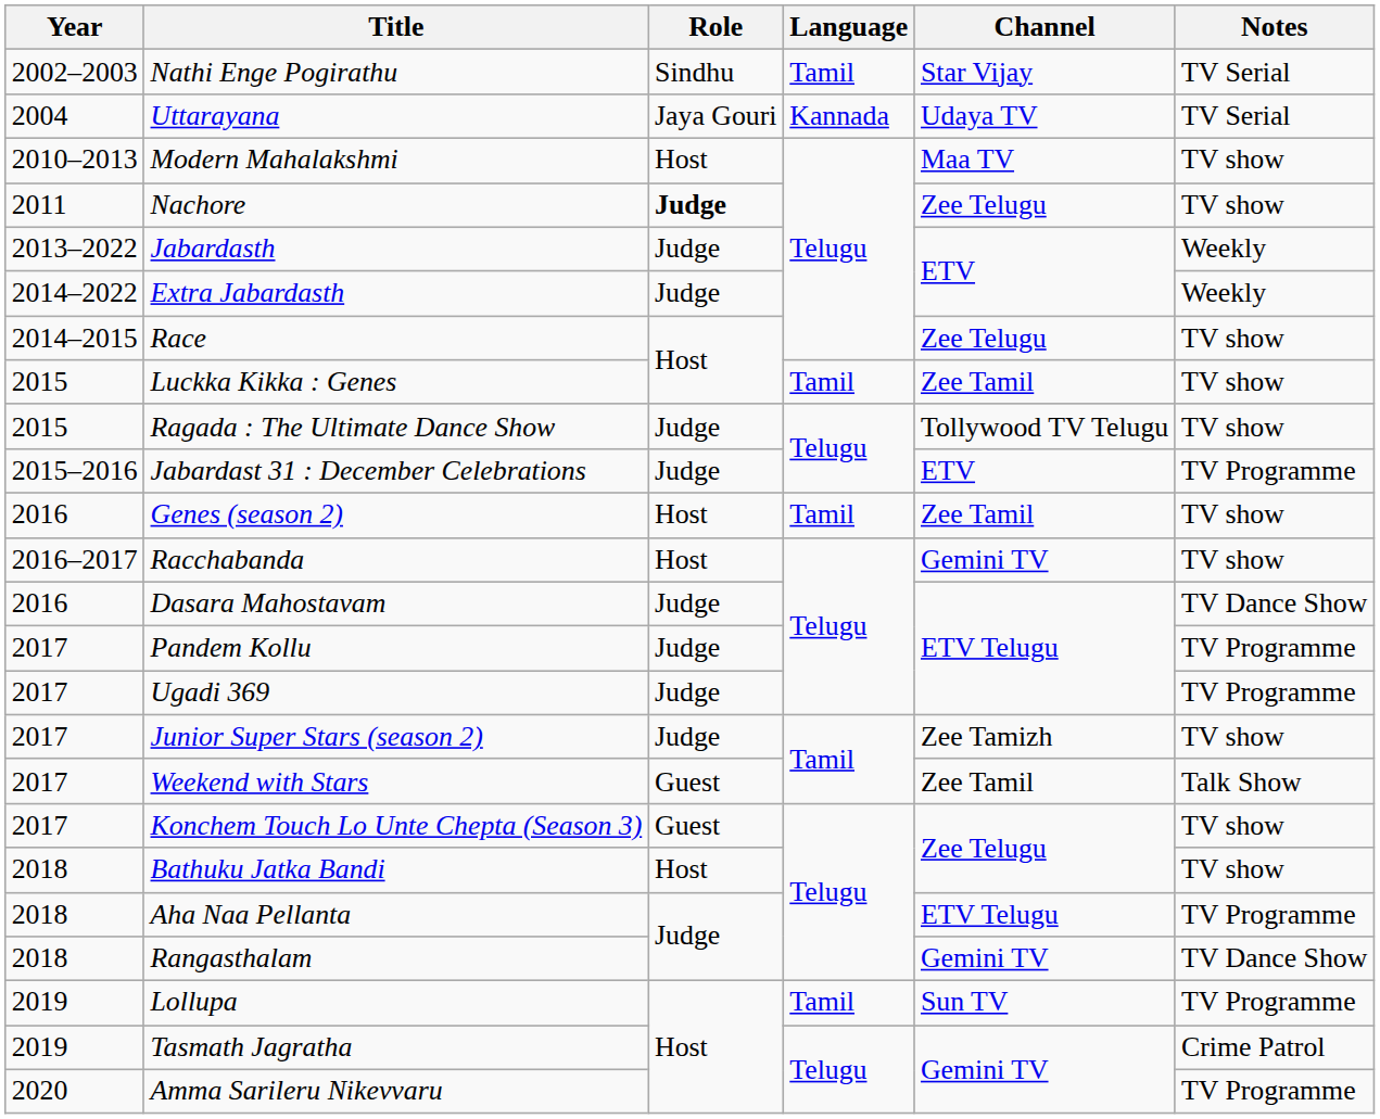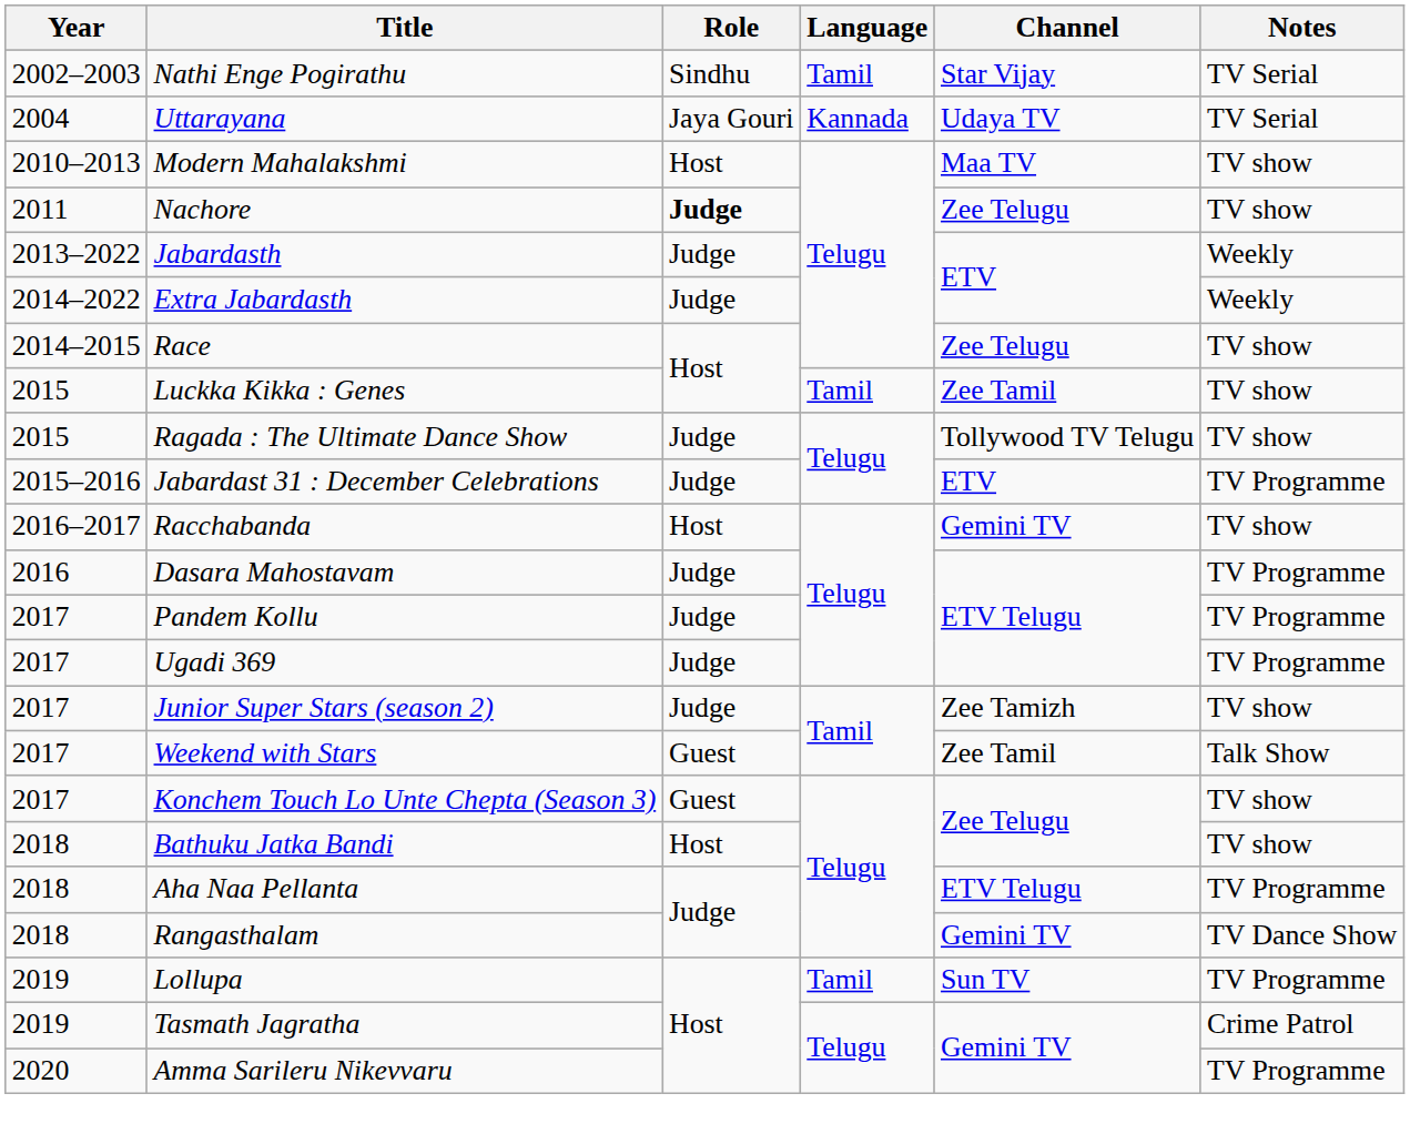 <table class="wikitable">
 <tr>
 <th>Year</th>
 <th>Title</th>
 <th>Role</th>
 <th>Language</th>
 <th>Channel</th>
 <th>Notes</th>
 </tr>
 <tr>
 <td>2002–2003</td>
 <td><em>Nathi Enge Pogirathu</em></td>
 <td>Sindhu</td>
 <td><a href='#'>Tamil</a></td>
 <td><a href='#'>Star Vijay</a></td>
 <td>TV Serial</td>
 </tr>
 <tr>
 <td>2004</td>
 <td><em><a href='#'>Uttarayana</a></em></td>
 <td>Jaya Gouri</td>
 <td><a href='#'>Kannada</a></td>
 <td><a href='#'>Udaya TV</a></td>
 <td>TV Serial</td>
 </tr>
 <tr>
 <td>2010–2013</td>
 <td><em>Modern Mahalakshmi</em></td>
 <td>Host</td>
 <td rowspan="5"><a href='#'>Telugu</a></td>
 <td><a href='#'>Maa TV</a></td>
 <td>TV show</td>
 </tr>
 <tr>
 <td>2011</td>
 <td><em>Nachore</em></td>
 <td><strong>Judge</strong></td>
 <td><a href='#'>Zee Telugu</a></td>
 <td>TV show</td>
 </tr>
 <tr>
 <td>2013–2022</td>
 <td><em><a href='#'>Jabardasth</a></em></td>
 <td>Judge</td>
 <td rowspan="2"><a href='#'>ETV</a></td>
 <td>Weekly</td>
 </tr>
 <tr>
 <td>2014–2022</td>
 <td><em><a href='#'>Extra Jabardasth</a></em></td>
 <td>Judge</td>
 <td>Weekly</td>
 </tr>
 <tr>
 <td>2014–2015</td>
 <td><em>Race</em></td>
 <td rowspan="2">Host</td>
 <td><a href='#'>Zee Telugu</a></td>
 <td>TV show</td>
 </tr>
 <tr>
 <td>2015</td>
 <td><em>Luckka Kikka : Genes</em></td>
 <td><a href='#'>Tamil</a></td>
 <td><a href='#'>Zee Tamil</a></td>
 <td>TV show</td>
 </tr>
 <tr>
 <td>2015</td>
 <td><em>Ragada : The Ultimate Dance Show</em></td>
 <td>Judge</td>
 <td rowspan="2"><a href='#'>Telugu</a></td>
 <td>Tollywood TV Telugu</td>
 <td>TV show</td>
 </tr>
 <tr>
 <td>2015–2016</td>
 <td><em>Jabardast 31 : December Celebrations</em></td>
 <td>Judge</td>
 <td><a href='#'>ETV</a></td>
 <td>TV Programme</td>
 </tr>
 <tr>
-<td>2016</td>
-<td><em><a href='#'>Genes (season 2)</a></em></td>
-<td>Host</td>
-<td><a href='#'>Tamil</a></td>
-<td><a href='#'>Zee Tamil</a></td>
-<td>TV show</td>
-</tr>
-<tr>
 <td>2016–2017</td>
 <td><em>Racchabanda</em></td>
 <td>Host</td>
 <td rowspan="4"><a href='#'>Telugu</a></td>
 <td><a href='#'>Gemini TV</a></td>
 <td>TV show</td>
 </tr>
 <tr>
 <td>2016</td>
 <td><em>Dasara Mahostavam</em></td>
 <td>Judge</td>
 <td rowspan="3"><a href='#'>ETV Telugu</a></td>
-<td>TV Dance Show</td>
+<td>TV Programme</td>
 </tr>
 <tr>
 <td>2017</td>
 <td><em>Pandem Kollu</em></td>
 <td>Judge</td>
 <td>TV Programme</td>
 </tr>
 <tr>
 <td>2017</td>
 <td><em>Ugadi 369</em></td>
 <td>Judge</td>
 <td>TV Programme</td>
 </tr>
 <tr>
 <td>2017</td>
 <td><em><a href='#'>Junior Super Stars (season 2)</a></em></td>
 <td>Judge</td>
 <td rowspan="2"><a href='#'>Tamil</a></td>
 <td>Zee Tamizh</td>
 <td>TV show</td>
 </tr>
 <tr>
 <td>2017</td>
 <td><em><a href='#'>Weekend with Stars</a></em></td>
 <td>Guest</td>
 <td>Zee Tamil</td>
 <td>Talk Show</td>
 </tr>
 <tr>
 <td>2017</td>
 <td><em><a href='#'>Konchem Touch Lo Unte Chepta (Season 3)</a></em></td>
 <td>Guest</td>
 <td rowspan="4"><a href='#'>Telugu</a></td>
 <td rowspan="2"><a href='#'>Zee Telugu</a></td>
 <td>TV show</td>
 </tr>
 <tr>
 <td>2018</td>
 <td><em><a href='#'>Bathuku Jatka Bandi</a></em></td>
 <td>Host</td>
 <td>TV show</td>
 </tr>
 <tr>
 <td>2018</td>
 <td><em>Aha Naa Pellanta</em></td>
 <td rowspan="2">Judge</td>
 <td><a href='#'>ETV Telugu</a></td>
 <td>TV Programme</td>
 </tr>
 <tr>
 <td>2018</td>
 <td><em>Rangasthalam</em></td>
 <td><a href='#'>Gemini TV</a></td>
 <td>TV Dance Show</td>
 </tr>
 <tr>
 <td>2019</td>
 <td><em>Lollupa</em></td>
 <td rowspan="3">Host</td>
 <td><a href='#'>Tamil</a></td>
 <td><a href='#'>Sun TV</a></td>
 <td>TV Programme</td>
 </tr>
 <tr>
 <td>2019</td>
 <td><em>Tasmath Jagratha</em></td>
 <td rowspan="2"><a href='#'>Telugu</a></td>
 <td rowspan="2"><a href='#'>Gemini TV</a></td>
 <td>Crime Patrol</td>
 </tr>
 <tr>
 <td>2020</td>
 <td><em>Amma Sarileru Nikevvaru</em></td>
 <td>TV Programme</td>
 </tr>
 </table>
